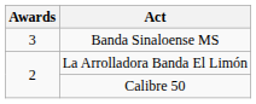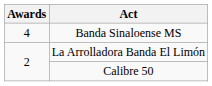 <table class="wikitable" rowspan="2" style="text-align:center;">
 <tr>
 <th scope="col">Awards</th>
 <th scope="col">Act</th>
 </tr>
 <tr>
-<td>3</td>
+<td>4</td>
 <td>Banda Sinaloense MS</td>
 </tr>
 <tr>
 <td rowspan="2">2</td>
 <td>La Arrolladora Banda El Limón</td>
 </tr>
 <tr>
 <td>Calibre 50</td>
 </tr>
 </table>
